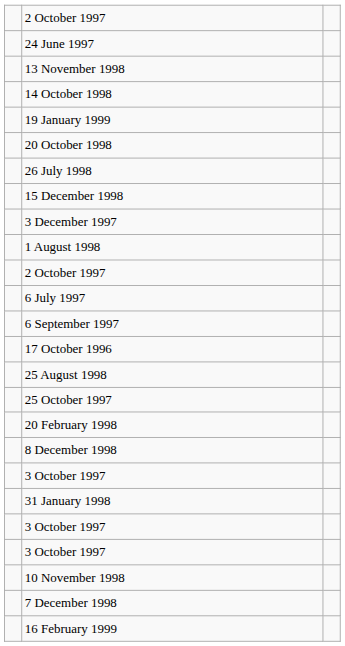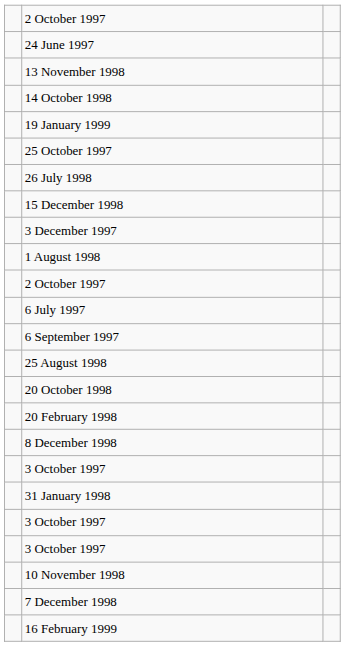 <table class="wikitable" style="font-size: 89%; float: left; width: 26em; margin-right: 1em; height: 700px">
 <tr>
 <td></td>
 <td>2 October 1997</td>
 <td></td>
 </tr>
 <tr>
 <td></td>
 <td>24 June 1997</td>
 <td></td>
 </tr>
 <tr>
 <td></td>
 <td>13 November 1998</td>
 <td></td>
 </tr>
 <tr>
 <td></td>
 <td>14 October 1998</td>
 <td></td>
 </tr>
 <tr>
 <td></td>
 <td>19 January 1999</td>
 <td></td>
 </tr>
 <tr>
 <td></td>
-<td>20 October 1998</td>
+<td>25 October 1997</td>
 <td></td>
 </tr>
 <tr>
 <td></td>
 <td>26 July 1998</td>
 <td></td>
 </tr>
 <tr>
 <td></td>
 <td>15 December 1998</td>
 <td></td>
 </tr>
 <tr>
 <td></td>
 <td>3 December 1997</td>
 <td></td>
 </tr>
 <tr>
 <td></td>
 <td>1 August 1998</td>
 <td></td>
 </tr>
 <tr>
 <td></td>
 <td>2 October 1997</td>
 <td></td>
 </tr>
 <tr>
 <td></td>
 <td>6 July 1997</td>
 <td></td>
 </tr>
 <tr>
 <td></td>
 <td>6 September 1997</td>
 <td></td>
 </tr>
 <tr>
 <td></td>
-<td>17 October 1996</td>
-<td></td>
-</tr>
-<tr>
-<td></td>
 <td>25 August 1998</td>
 <td></td>
 </tr>
 <tr>
 <td></td>
-<td>25 October 1997</td>
+<td>20 October 1998</td>
 <td></td>
 </tr>
 <tr>
 <td></td>
 <td>20 February 1998</td>
 <td></td>
 </tr>
 <tr>
 <td></td>
 <td>8 December 1998</td>
 <td></td>
 </tr>
 <tr>
 <td></td>
 <td>3 October 1997</td>
 <td></td>
 </tr>
 <tr>
 <td></td>
 <td>31 January 1998</td>
 <td></td>
 </tr>
 <tr>
 <td></td>
 <td>3 October 1997</td>
 <td></td>
 </tr>
 <tr>
 <td></td>
 <td>3 October 1997</td>
 <td></td>
 </tr>
 <tr>
 <td></td>
 <td>10 November 1998</td>
 <td></td>
 </tr>
 <tr>
 <td></td>
 <td>7 December 1998</td>
 <td></td>
 </tr>
 <tr>
 <td></td>
 <td>16 February 1999</td>
 <td></td>
 </tr>
 </table>
